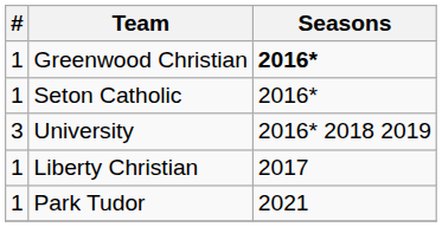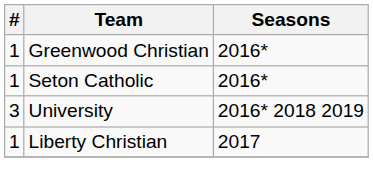 <table class="wikitable">
 <tr>
 <th>#</th>
 <th>Team</th>
 <th>Seasons</th>
 </tr>
 <tr>
 <td>1</td>
 <td>Greenwood Christian</td>
-<td><strong>2016*</strong></td>
+<td>2016*</td>
 </tr>
 <tr>
 <td>1</td>
 <td>Seton Catholic</td>
 <td>2016*</td>
 </tr>
 <tr>
 <td>3</td>
 <td>University</td>
 <td>2016* 2018 2019</td>
 </tr>
 <tr>
 <td>1</td>
 <td>Liberty Christian</td>
 <td>2017</td>
 </tr>
 <tr>
-<td>1</td>
-<td>Park Tudor</td>
-<td>2021</td>
-</tr>
-<tr>
 </tr>
 </table>
